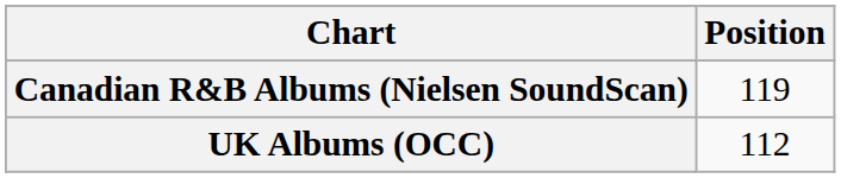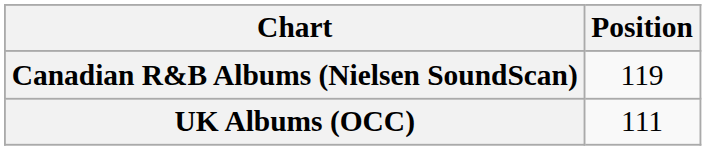 <table class="wikitable plainrowheaders" style="text-align:center">
 <tr>
 <th scope="col">Chart</th>
 <th scope="col">Position</th>
 </tr>
 <tr>
 <th scope="row">Canadian R&B Albums (Nielsen SoundScan)</th>
 <td>119</td>
 </tr>
 <tr>
 <th scope="row">UK Albums (OCC)</th>
-<td>112</td>
+<td>111</td>
 </tr>
 </table>
